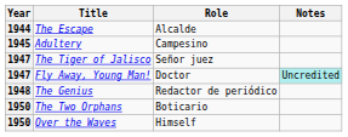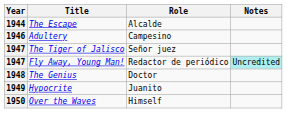 <table class="wikitable plainrowheaders sortable">
 <tr>
 <th scope="col">Year</th>
 <th scope="col">Title</th>
 <th scope="col">Role</th>
 <th>Notes</th>
 </tr>
 <tr>
 <th scope="row">1944</th>
 <td><em><a href='#'>The Escape</a></em></td>
 <td>Alcalde</td>
 <td></td>
 </tr>
 <tr>
-<th scope="row">1945</th>
+<th scope="row">1946</th>
 <td><em><a href='#'>Adultery</a></em></td>
 <td>Campesino</td>
 <td></td>
 </tr>
 <tr>
 <th scope="row">1947</th>
 <td><em><a href='#'>The Tiger of Jalisco</a></em></td>
 <td>Señor juez</td>
 <td></td>
 </tr>
 <tr>
 <th scope="row">1947</th>
 <td><em><a href='#'>Fly Away, Young Man!</a></em></td>
-<td>Doctor</td>
+<td>Redactor de periódico</td>
 <td style="background: paleturquoise;">Uncredited</td>
 </tr>
 <tr>
 <th scope="row">1948</th>
 <td><a href='#'><em>The Genius</em></a></td>
-<td>Redactor de periódico</td>
+<td>Doctor</td>
 <td></td>
 </tr>
 <tr>
-<th scope="row">1950</th>
-<td><em><a href='#'>The Two Orphans</a></em></td>
-<td>Boticario</td>
+<th scope="row">1949</th>
+<td><a href='#'><em>Hypocrite</em></a></td>
+<td>Juanito</td>
 <td></td>
 </tr>
 <tr>
 <th scope="row">1950</th>
 <td><em><a href='#'>Over the Waves</a></em></td>
 <td>Himself</td>
 <td></td>
 </tr>
 </table>
